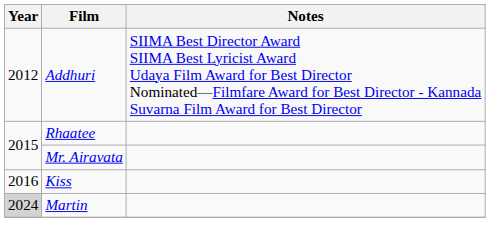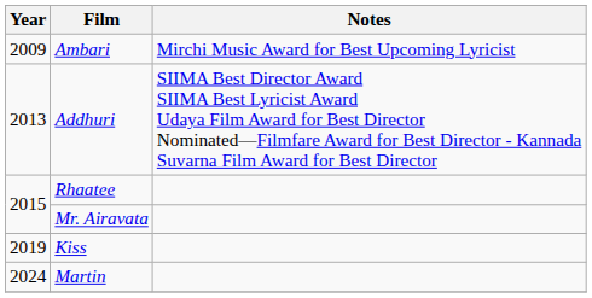 <table class="wikitable">
 <tr>
 <th>Year</th>
 <th>Film</th>
 <th>Notes</th>
 </tr>
 <tr>
-<td>2012</td>
+<td>2009</td>
+<td><em><a href='#'>Ambari</a></em></td>
+<td><a href='#'>Mirchi Music Award for Best Upcoming Lyricist</a></td>
+</tr>
+<tr>
+<td>2013</td>
 <td><em><a href='#'>Addhuri</a></em></td>
 <td><a href='#'>SIIMA Best Director Award</a> <br> <a href='#'>SIIMA Best Lyricist Award</a> <br> <a href='#'>Udaya Film Award for Best Director</a> <br> Nominated—<a href='#'>Filmfare Award for Best Director - Kannada</a> <br> <a href='#'>Suvarna Film Award for Best Director</a></td>
 </tr>
 <tr>
 <td rowspan="2">2015</td>
 <td><em><a href='#'>Rhaatee</a></em></td>
 <td></td>
 </tr>
 <tr>
 <td><em><a href='#'>Mr. Airavata</a></em></td>
 <td></td>
 </tr>
 <tr>
-<td>2016</td>
+<td>2019</td>
 <td><em><a href='#'>Kiss</a></em></td>
 <td></td>
 </tr>
 <tr>
-<td style="background: lightgrey;">2024</td>
+<td>2024</td>
 <td><em><a href='#'>Martin</a></em></td>
 <td></td>
 </tr>
 <tr>
 </tr>
 </table>
